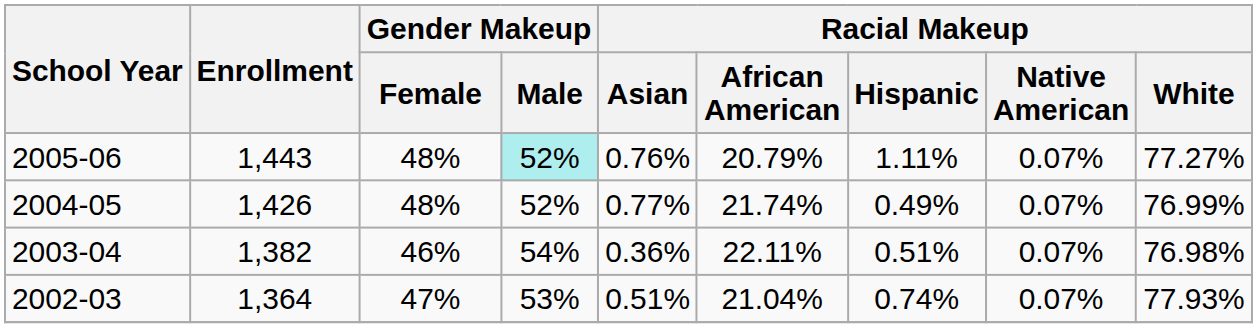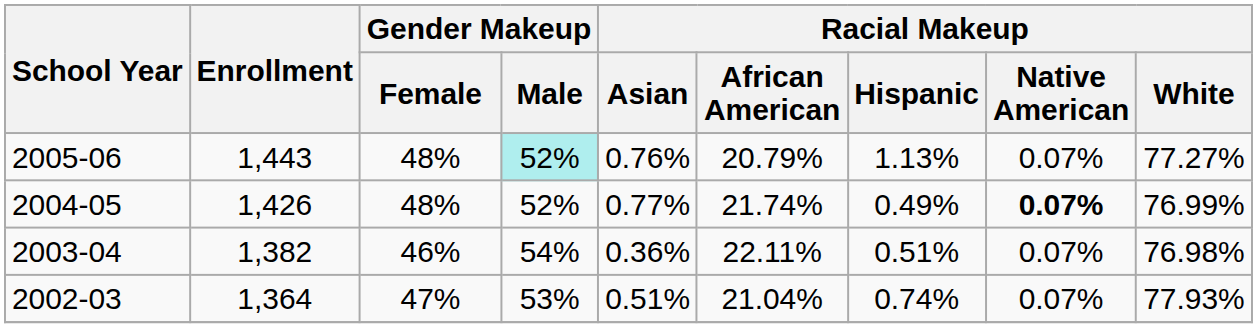 <table class="wikitable" style="font-size: 95%;">
 <tr>
 <th rowspan="2">School Year</th>
 <th rowspan="2">Enrollment</th>
 <th colspan="2">Gender Makeup</th>
 <th colspan="5">Racial Makeup</th>
 </tr>
 <tr>
 <th>Female</th>
 <th>Male</th>
 <th>Asian</th>
 <th>African <br>American</th>
 <th>Hispanic</th>
 <th>Native <br>American</th>
 <th>White</th>
 </tr>
 <tr>
 <td align="left">2005-06</td>
 <td align="center">1,443</td>
 <td align="center">48%</td>
 <td align="center" style="background: paleturquoise;">52%</td>
 <td align="center">0.76%</td>
 <td align="center">20.79%</td>
-<td align="center">1.11%</td>
+<td align="center">1.13%</td>
 <td align="center">0.07%</td>
 <td align="center">77.27%</td>
 </tr>
 <tr>
 <td align="left">2004-05</td>
 <td align="center">1,426</td>
 <td align="center">48%</td>
 <td align="center">52%</td>
 <td align="center">0.77%</td>
 <td align="center">21.74%</td>
 <td align="center">0.49%</td>
-<td align="center">0.07%</td>
+<td align="center"><strong>0.07%</strong></td>
 <td align="center">76.99%</td>
 </tr>
 <tr>
 <td align="left">2003-04</td>
 <td align="center">1,382</td>
 <td align="center">46%</td>
 <td align="center">54%</td>
 <td align="center">0.36%</td>
 <td align="center">22.11%</td>
 <td align="center">0.51%</td>
 <td align="center">0.07%</td>
 <td align="center">76.98%</td>
 </tr>
 <tr>
 <td align="left">2002-03</td>
 <td align="center">1,364</td>
 <td align="center">47%</td>
 <td align="center">53%</td>
 <td align="center">0.51%</td>
 <td align="center">21.04%</td>
 <td align="center">0.74%</td>
 <td align="center">0.07%</td>
 <td align="center">77.93%</td>
 </tr>
 <tr>
 </tr>
 </table>
